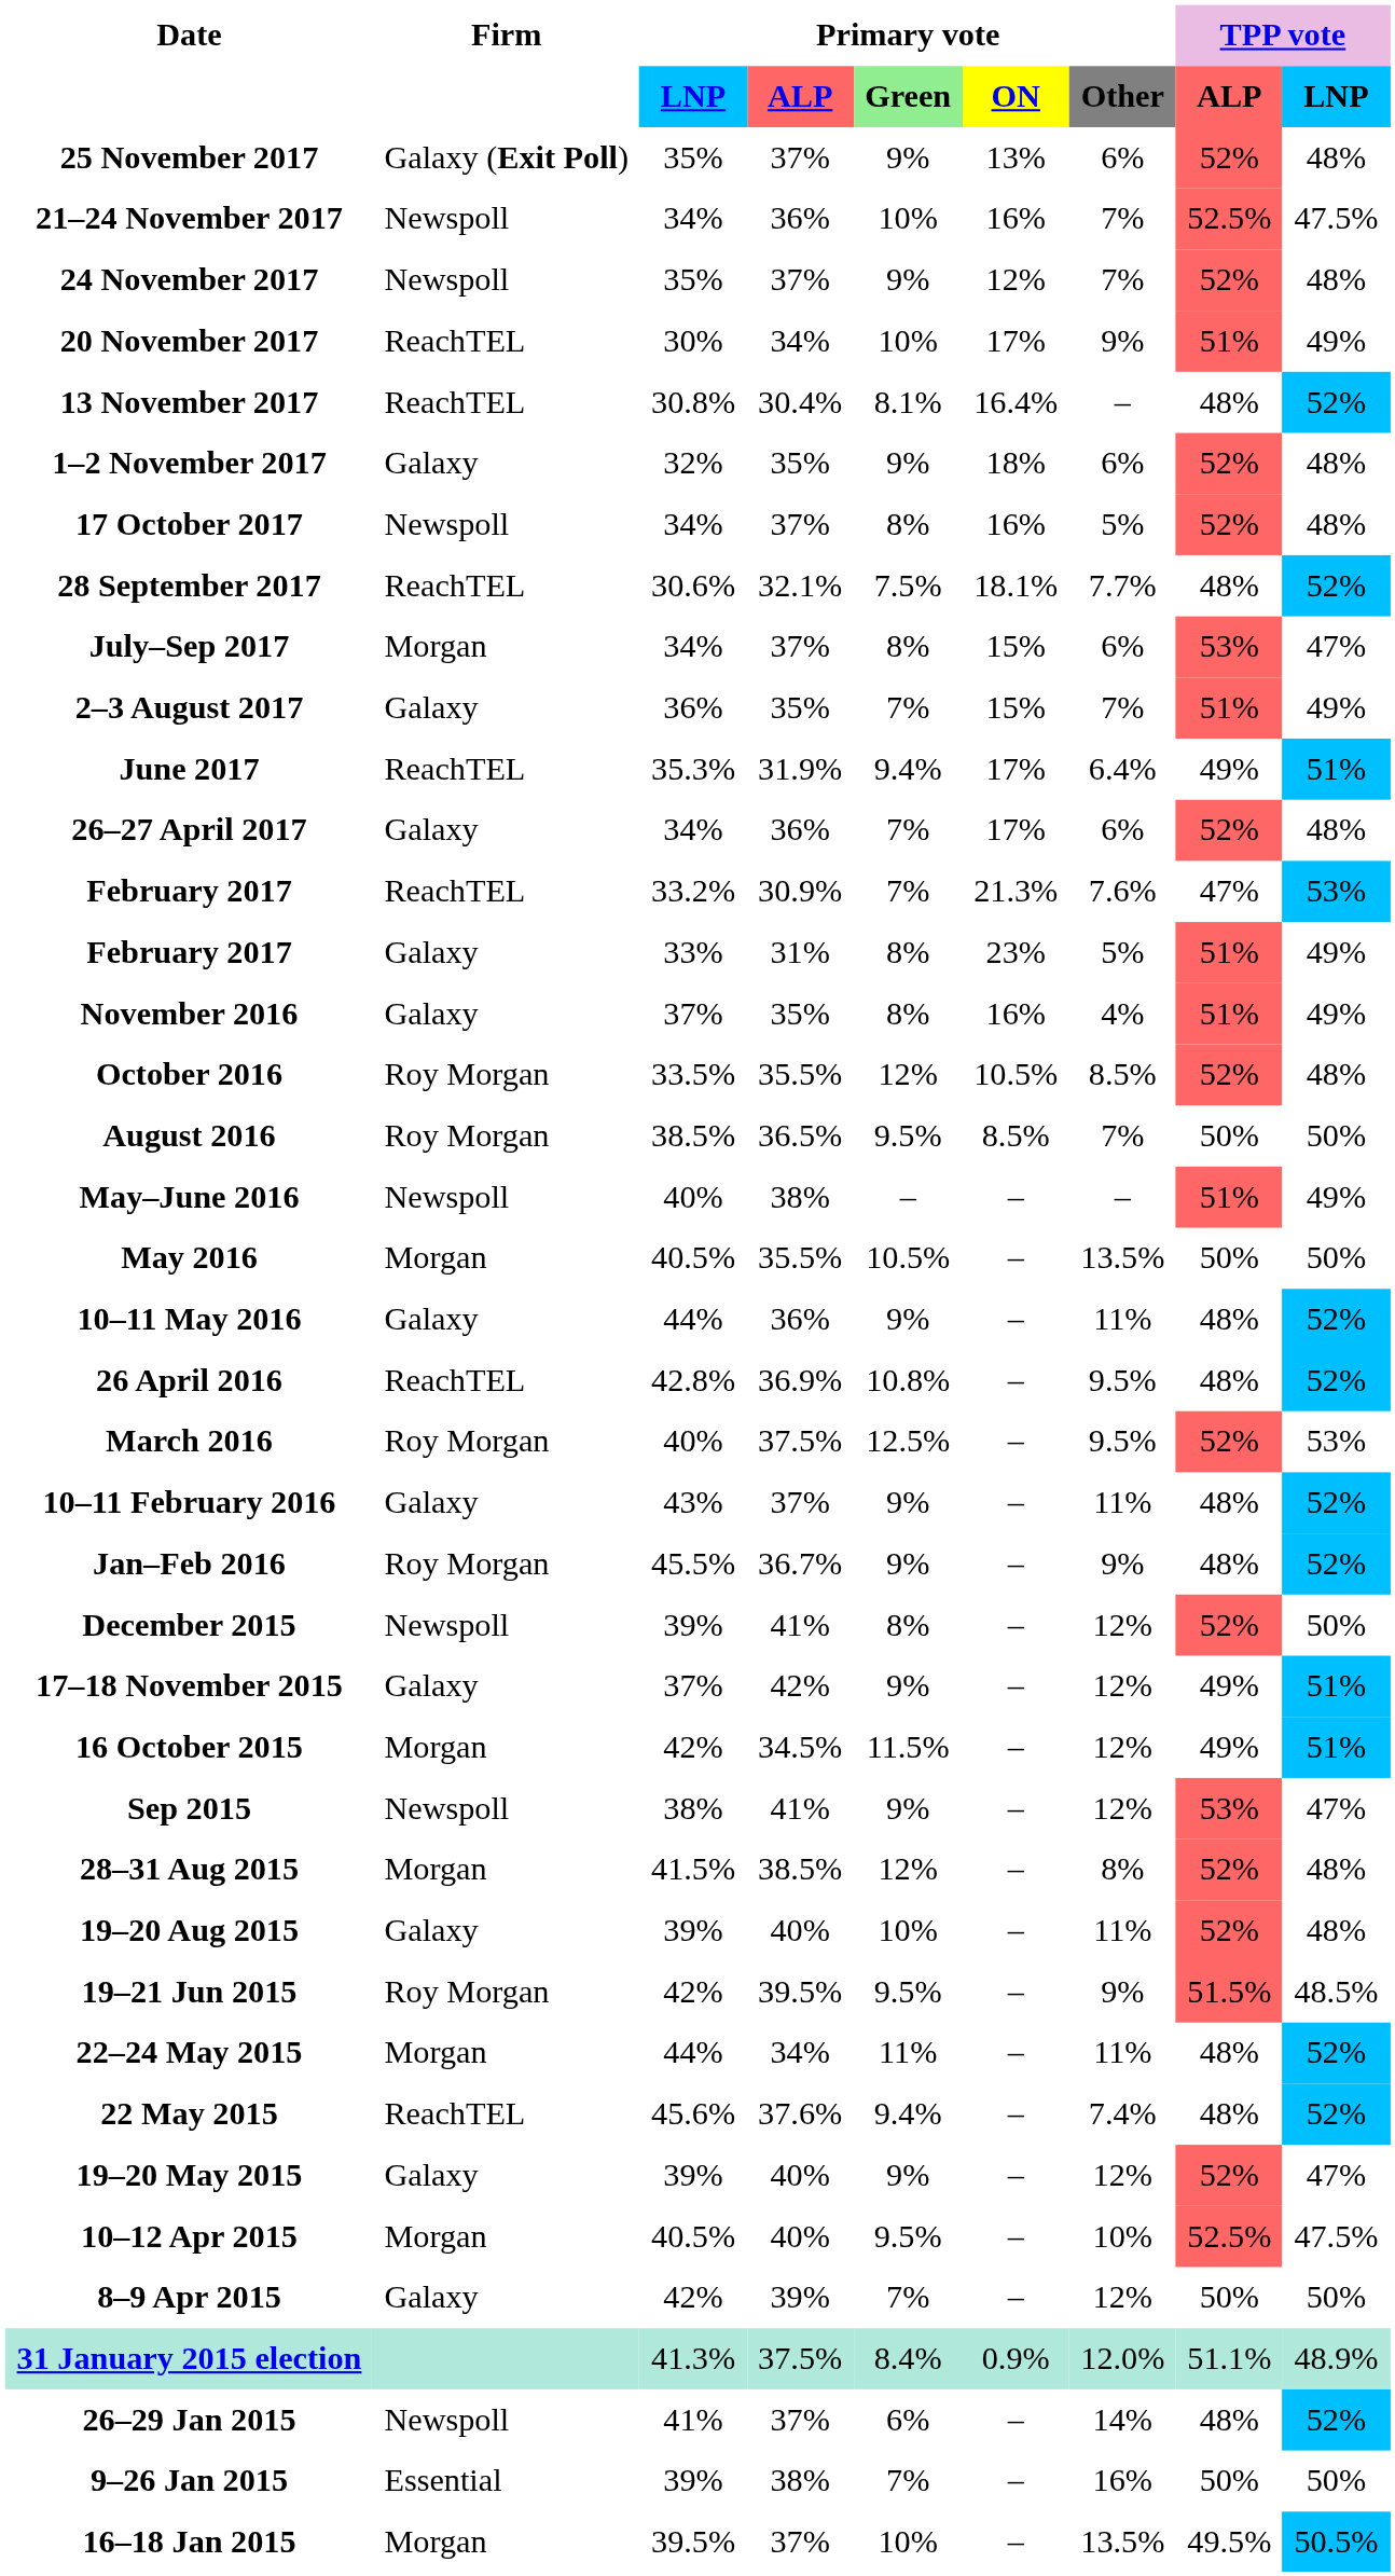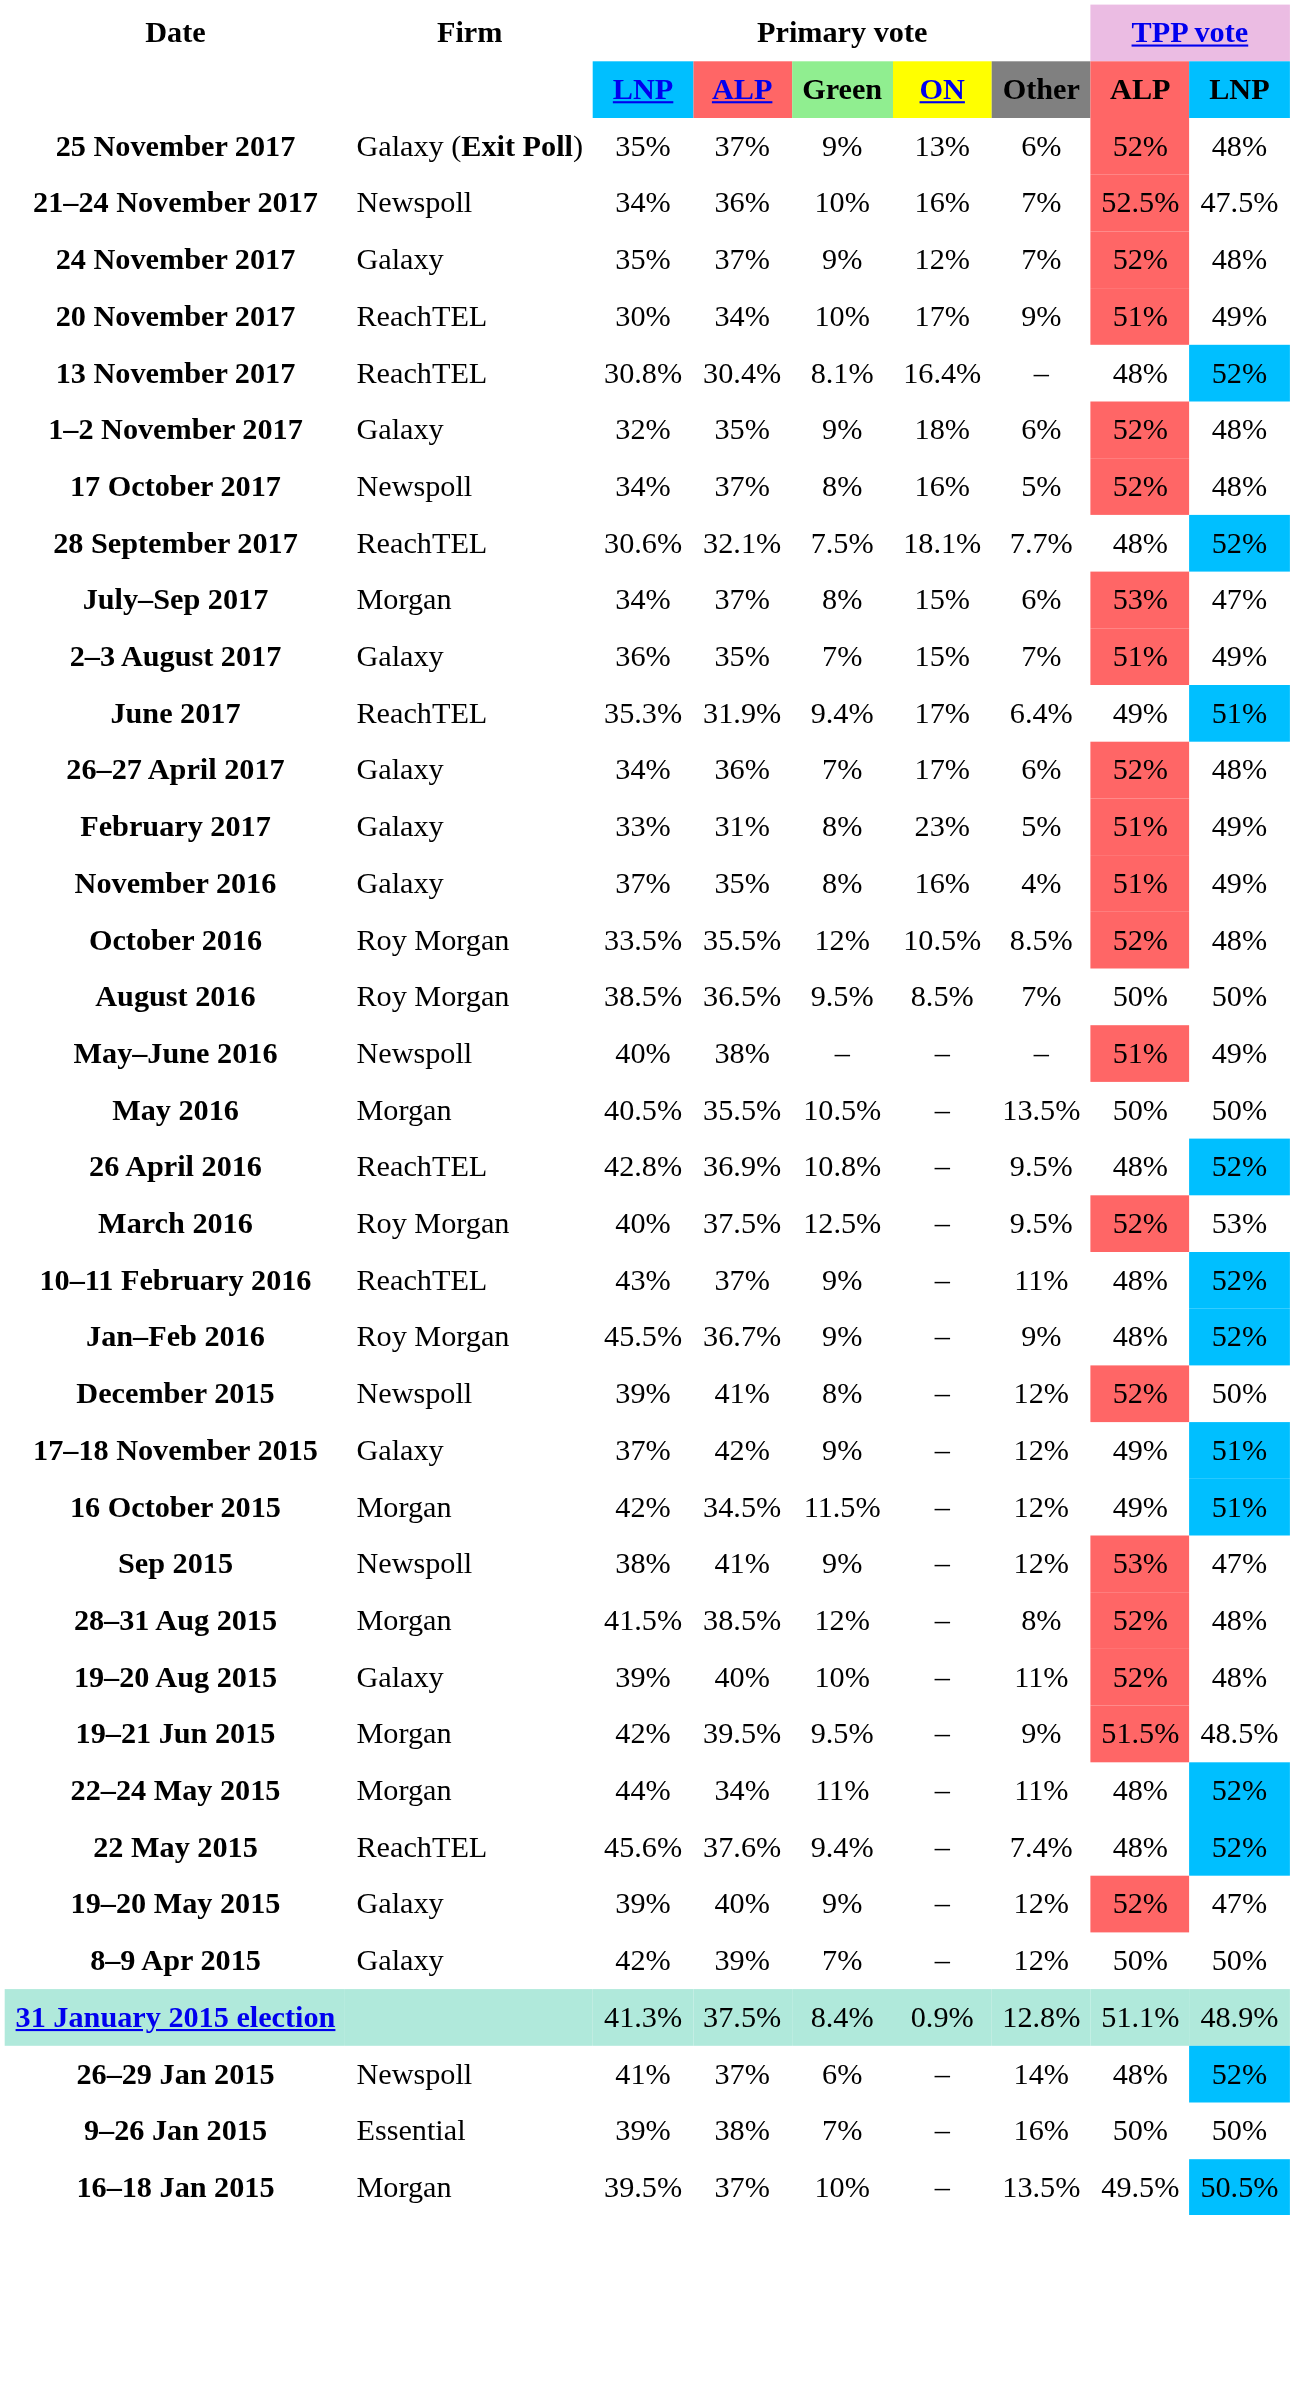 <table class="toccolours" cellpadding="5" cellspacing="0" style="text-align:center; float:left; margin-left:.5em; margin-top:.4em; font-size:90%;">
 <tr>
 </tr>
 <tr>
 <th>Date</th>
 <th>Firm</th>
 <th colspan="5">Primary vote</th>
 <th style="background:#ebbce3" colspan="2"><a href='#'>TPP vote</a></th>
 </tr>
 <tr>
 <th colspan=2></th>
 <th style="background:#00bfff"><a href='#'>LNP</a></th>
 <th style="background:#f66"><a href='#'>ALP</a></th>
 <th style="background:#90ee90">Green</th>
 <th style="background:yellow"><a href='#'>ON</a></th>
 <th style="background:gray;">Other</th>
 <th style="background:#f66">ALP</th>
 <th style="background:#00bfff">LNP</th>
 </tr>
 <tr>
 <th>25 November 2017</th>
 <td style="text-align:left;">Galaxy (<strong>Exit Poll</strong>)</td>
 <td>35%</td>
 <td>37%</td>
 <td>9%</td>
 <td>13%</td>
 <td>6%</td>
 <td style="background:#f66">52%</td>
 <td>48%</td>
 </tr>
 <tr>
 <th>21–24 November 2017</th>
 <td style="text-align:left;">Newspoll</td>
 <td>34%</td>
 <td>36%</td>
 <td>10%</td>
 <td>16%</td>
 <td>7%</td>
 <td style="background:#f66">52.5%</td>
 <td>47.5%</td>
 </tr>
 <tr>
 </tr>
 <tr>
 <th>24 November 2017</th>
-<td style="text-align:left;">Newspoll</td>
+<td style="text-align:left;">Galaxy</td>
 <td>35%</td>
 <td>37%</td>
 <td>9%</td>
 <td>12%</td>
 <td>7%</td>
 <td style="background:#f66">52%</td>
 <td>48%</td>
 </tr>
 <tr>
 <th>20 November 2017</th>
 <td style="text-align:left;">ReachTEL</td>
 <td>30%</td>
 <td>34%</td>
 <td>10%</td>
 <td>17%</td>
 <td>9%</td>
 <td style="background:#f66">51%</td>
 <td>49%</td>
 </tr>
 <tr>
 <th>13 November 2017</th>
 <td style="text-align:left;">ReachTEL</td>
 <td>30.8%</td>
 <td>30.4%</td>
 <td>8.1%</td>
 <td>16.4%</td>
 <td>–</td>
 <td>48%</td>
 <td style="background:#00bfff">52%</td>
 </tr>
 <tr>
 <th>1–2 November 2017</th>
 <td style="text-align:left;">Galaxy</td>
 <td>32%</td>
 <td>35%</td>
 <td>9%</td>
 <td>18%</td>
 <td>6%</td>
 <td style="background:#f66">52%</td>
 <td>48%</td>
 </tr>
 <tr>
 <th>17 October 2017</th>
 <td style="text-align:left;">Newspoll</td>
 <td>34%</td>
 <td>37%</td>
 <td>8%</td>
 <td>16%</td>
 <td>5%</td>
 <td style="background:#f66;">52%</td>
 <td>48%</td>
 </tr>
 <tr>
 <th>28 September 2017</th>
 <td style="text-align:left;">ReachTEL</td>
 <td>30.6%</td>
 <td>32.1%</td>
 <td>7.5%</td>
 <td>18.1%</td>
 <td>7.7%</td>
 <td>48%</td>
 <td style="background:#00bfff">52%</td>
 </tr>
 <tr>
 <th>July–Sep 2017</th>
 <td style="text-align:left;">Morgan</td>
 <td>34%</td>
 <td>37%</td>
 <td>8%</td>
 <td>15%</td>
 <td>6%</td>
 <td style="background:#f66;">53%</td>
 <td>47%</td>
 </tr>
 <tr>
 <th>2–3 August 2017</th>
 <td style="text-align:left;">Galaxy</td>
 <td>36%</td>
 <td>35%</td>
 <td>7%</td>
 <td>15%</td>
 <td>7%</td>
 <td style="background:#f66">51%</td>
 <td>49%</td>
 </tr>
 <tr>
 <th>June 2017</th>
 <td style="text-align:left;">ReachTEL</td>
 <td>35.3%</td>
 <td>31.9%</td>
 <td>9.4%</td>
 <td>17%</td>
 <td>6.4%</td>
 <td>49%</td>
 <td style="background:#00bfff">51%</td>
 </tr>
 <tr>
 <th>26–27 April 2017</th>
 <td style="text-align:left;">Galaxy</td>
 <td>34%</td>
 <td>36%</td>
 <td>7%</td>
 <td>17%</td>
 <td>6%</td>
 <td style="background:#f66">52%</td>
 <td>48%</td>
 </tr>
 <tr>
 <th>February 2017</th>
-<td style="text-align:left;">ReachTEL</td>
-<td>33.2%</td>
-<td>30.9%</td>
-<td>7%</td>
-<td>21.3%</td>
-<td>7.6%</td>
-<td>47%</td>
-<td style="background:#00bfff">53%</td>
-</tr>
-<tr>
-<th>February 2017</th>
 <td style="text-align:left;">Galaxy</td>
 <td>33%</td>
 <td>31%</td>
 <td>8%</td>
 <td>23%</td>
 <td>5%</td>
 <td style="background:#f66">51%</td>
 <td>49%</td>
 </tr>
 <tr>
 <th>November 2016</th>
 <td style="text-align:left;">Galaxy</td>
 <td>37%</td>
 <td>35%</td>
 <td>8%</td>
 <td>16%</td>
 <td>4%</td>
 <td style="background:#f66">51%</td>
 <td>49%</td>
 </tr>
 <tr>
 <th>October 2016</th>
 <td style="text-align:left;">Roy Morgan</td>
 <td>33.5%</td>
 <td>35.5%</td>
 <td>12%</td>
 <td>10.5%</td>
 <td>8.5%</td>
 <td style="background:#f66">52%</td>
 <td>48%</td>
 </tr>
 <tr>
 <th>August 2016</th>
 <td style="text-align:left;">Roy Morgan</td>
 <td>38.5%</td>
 <td>36.5%</td>
 <td>9.5%</td>
 <td>8.5%</td>
 <td>7%</td>
 <td>50%</td>
 <td>50%</td>
 </tr>
 <tr>
 <th>May–June 2016</th>
 <td style="text-align:left;">Newspoll</td>
 <td>40%</td>
 <td>38%</td>
 <td>–</td>
 <td>–</td>
 <td>–</td>
 <td style="background:#f66;">51%</td>
 <td>49%</td>
 </tr>
 <tr>
 <th>May 2016</th>
 <td style="text-align:left;">Morgan</td>
 <td>40.5%</td>
 <td>35.5%</td>
 <td>10.5%</td>
 <td>–</td>
 <td>13.5%</td>
 <td>50%</td>
 <td>50%</td>
 </tr>
 <tr>
-<th>10–11 May 2016</th>
-<td style="text-align:left;">Galaxy</td>
-<td>44%</td>
-<td>36%</td>
-<td>9%</td>
-<td>–</td>
-<td>11%</td>
-<td>48%</td>
-<td style="background:#00bfff">52%</td>
-</tr>
-<tr>
 <th>26 April 2016</th>
 <td style="text-align:left;">ReachTEL</td>
 <td>42.8%</td>
 <td>36.9%</td>
 <td>10.8%</td>
 <td>–</td>
 <td>9.5%</td>
 <td>48%</td>
 <td style="background:#00bfff">52%</td>
 </tr>
 <tr>
 <th>March 2016</th>
 <td style="text-align:left;">Roy Morgan</td>
 <td>40%</td>
 <td>37.5%</td>
 <td>12.5%</td>
 <td>–</td>
 <td>9.5%</td>
 <td style="background:#f66">52%</td>
 <td>53%</td>
 </tr>
 <tr>
 <th>10–11 February 2016</th>
-<td style="text-align:left;">Galaxy</td>
+<td style="text-align:left;">ReachTEL</td>
 <td>43%</td>
 <td>37%</td>
 <td>9%</td>
 <td>–</td>
 <td>11%</td>
 <td>48%</td>
 <td style="background:#00bfff">52%</td>
 </tr>
 <tr>
 <th>Jan–Feb 2016</th>
 <td style="text-align:left;">Roy Morgan</td>
 <td>45.5%</td>
 <td>36.7%</td>
 <td>9%</td>
 <td>–</td>
 <td>9%</td>
 <td>48%</td>
 <td style="background:#00bfff">52%</td>
 </tr>
 <tr>
 <th>December 2015</th>
 <td style="text-align:left;">Newspoll</td>
 <td>39%</td>
 <td>41%</td>
 <td>8%</td>
 <td>–</td>
 <td>12%</td>
 <td style="background:#f66;">52%</td>
 <td>50%</td>
 </tr>
 <tr>
 <th>17–18 November 2015</th>
 <td style="text-align:left;">Galaxy</td>
 <td>37%</td>
 <td>42%</td>
 <td>9%</td>
 <td>–</td>
 <td>12%</td>
 <td>49%</td>
 <td style="background:#00bfff">51%</td>
 </tr>
 <tr>
 <th>16 October 2015</th>
 <td style="text-align:left;">Morgan</td>
 <td>42%</td>
 <td>34.5%</td>
 <td>11.5%</td>
 <td>–</td>
 <td>12%</td>
 <td>49%</td>
 <td style="background:#00bfff">51%</td>
 </tr>
 <tr>
 <th>Sep 2015</th>
 <td style="text-align:left;">Newspoll</td>
 <td>38%</td>
 <td>41%</td>
 <td>9%</td>
 <td>–</td>
 <td>12%</td>
 <td style="background:#f66;">53%</td>
 <td>47%</td>
 </tr>
 <tr>
 <th>28–31 Aug 2015</th>
 <td style="text-align:left;">Morgan</td>
 <td>41.5%</td>
 <td>38.5%</td>
 <td>12%</td>
 <td>–</td>
 <td>8%</td>
 <td style="background:#f66;">52%</td>
 <td>48%</td>
 </tr>
 <tr>
 <th>19–20 Aug 2015</th>
 <td style="text-align:left;">Galaxy</td>
 <td>39%</td>
 <td>40%</td>
 <td>10%</td>
 <td>–</td>
 <td>11%</td>
 <td style="background:#f66;">52%</td>
 <td>48%</td>
 </tr>
 <tr>
 <th>19–21 Jun 2015</th>
-<td style="text-align:left;">Roy Morgan</td>
+<td style="text-align:left;">Morgan</td>
 <td>42%</td>
 <td>39.5%</td>
 <td>9.5%</td>
 <td>–</td>
 <td>9%</td>
 <td style="background:#f66;">51.5%</td>
 <td>48.5%</td>
 </tr>
 <tr>
 <th>22–24 May 2015</th>
 <td style="text-align:left;">Morgan</td>
 <td>44%</td>
 <td>34%</td>
 <td>11%</td>
 <td>–</td>
 <td>11%</td>
 <td>48%</td>
 <td style="background:#00bfff;">52%</td>
 </tr>
 <tr>
 <th>22 May 2015</th>
 <td style="text-align:left;">ReachTEL</td>
 <td>45.6%</td>
 <td>37.6%</td>
 <td>9.4%</td>
 <td>–</td>
 <td>7.4%</td>
 <td>48%</td>
 <td style="background:#00bfff;">52%</td>
 </tr>
 <tr>
 <th>19–20 May 2015</th>
 <td style="text-align:left;">Galaxy</td>
 <td>39%</td>
 <td>40%</td>
 <td>9%</td>
 <td>–</td>
 <td>12%</td>
 <td style="background:#f66;">52%</td>
 <td>47%</td>
 </tr>
 <tr>
-<th>10–12 Apr 2015</th>
-<td style="text-align:left;">Morgan</td>
-<td>40.5%</td>
-<td>40%</td>
-<td>9.5%</td>
-<td>–</td>
-<td>10%</td>
-<td style="background:#f66;">52.5%</td>
-<td>47.5%</td>
-</tr>
-<tr>
 <th>8–9 Apr 2015</th>
 <td style="text-align:left;">Galaxy</td>
 <td>42%</td>
 <td>39%</td>
 <td>7%</td>
 <td>–</td>
 <td>12%</td>
 <td>50%</td>
 <td>50%</td>
 </tr>
 <tr>
 <th style="background:#b0e9db;"><a href='#'>31 January 2015 election</a></th>
 <td style="background:#b0e9db;"></td>
 <td style="background:#b0e9db;">41.3%</td>
 <td style="background:#b0e9db;">37.5%</td>
 <td style="background:#b0e9db;">8.4%</td>
 <td style="background:#b0e9db;">0.9%</td>
-<td style="background:#b0e9db;">12.0%</td>
+<td style="background:#b0e9db;">12.8%</td>
 <td style="background:#b0e9db;">51.1%</td>
 <td style="background:#b0e9db;">48.9%</td>
 </tr>
 <tr>
 <th>26–29 Jan 2015</th>
 <td style="text-align:left;">Newspoll</td>
 <td>41%</td>
 <td>37%</td>
 <td>6%</td>
 <td>–</td>
 <td>14%</td>
 <td style="background:#;">48%</td>
 <td style="background:#00bfff;">52%</td>
 </tr>
 <tr>
 <th>9–26 Jan 2015</th>
 <td style="text-align:left;">Essential</td>
 <td>39%</td>
 <td>38%</td>
 <td>7%</td>
 <td>–</td>
 <td>16%</td>
 <td>50%</td>
 <td>50%</td>
 </tr>
 <tr>
 <th>16–18 Jan 2015</th>
 <td style="text-align:left;">Morgan</td>
 <td>39.5%</td>
 <td>37%</td>
 <td>10%</td>
 <td>–</td>
 <td>13.5%</td>
 <td>49.5%</td>
 <td style="background:#00bfff;">50.5%</td>
 </tr>
 </table>
